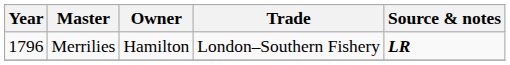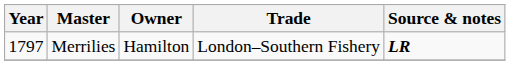 <table class=" wikitable">
 <tr>
 <th>Year</th>
 <th>Master</th>
 <th>Owner</th>
 <th>Trade</th>
 <th>Source & notes</th>
 </tr>
 <tr>
-<td>1796</td>
+<td>1797</td>
 <td>Merrilies</td>
 <td>Hamilton</td>
 <td>London–Southern Fishery</td>
 <td><strong><em>LR</em></strong></td>
 </tr>
 <tr>
 </tr>
 </table>
